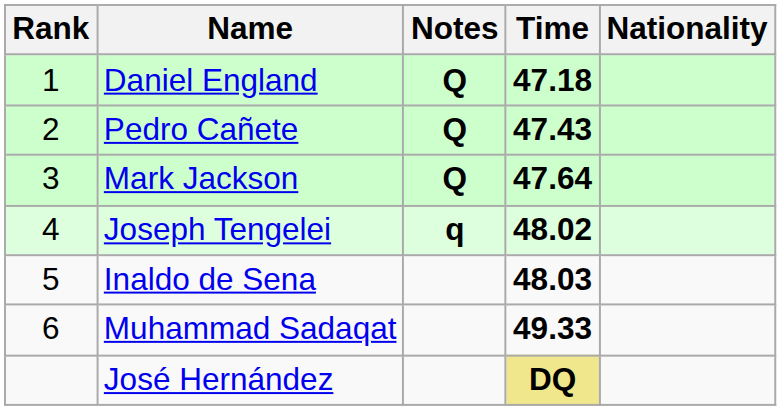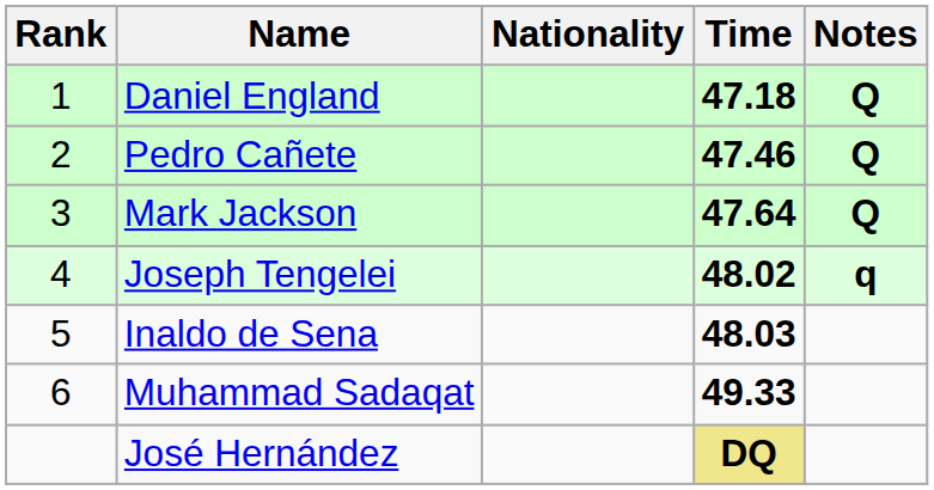 <table class="wikitable sortable" style="text-align:center">
 <tr>
 <th>Rank</th>
 <th>Name</th>
+<th>Nationality</th>
+<th>Time</th>
 <th>Notes</th>
-<th>Time</th>
-<th>Nationality</th>
 </tr>
 <tr bgcolor=ccffcc>
 <td>1</td>
 <td align=left><a href='#'>Daniel England</a></td>
+<td align=left></td>
+<td><strong>47.18</strong></td>
 <td><strong>Q</strong></td>
-<td><strong>47.18</strong></td>
-<td align=left></td>
 </tr>
 <tr bgcolor=ccffcc>
 <td>2</td>
 <td align=left><a href='#'>Pedro Cañete</a></td>
+<td align=left></td>
+<td><strong>47.46</strong></td>
 <td><strong>Q</strong></td>
-<td><strong>47.43</strong></td>
-<td align=left></td>
 </tr>
 <tr bgcolor=ccffcc>
 <td>3</td>
 <td align=left><a href='#'>Mark Jackson</a></td>
+<td align=left></td>
+<td><strong>47.64</strong></td>
 <td><strong>Q</strong></td>
-<td><strong>47.64</strong></td>
-<td align=left></td>
 </tr>
 <tr bgcolor=ddffdd>
 <td>4</td>
 <td align=left><a href='#'>Joseph Tengelei</a></td>
+<td align=left></td>
+<td><strong>48.02</strong></td>
 <td><strong>q</strong></td>
-<td><strong>48.02</strong></td>
-<td align=left></td>
 </tr>
 <tr>
 <td>5</td>
 <td align=left><a href='#'>Inaldo de Sena</a></td>
+<td align=left></td>
+<td><strong>48.03</strong></td>
 <td></td>
-<td><strong>48.03</strong></td>
-<td align=left></td>
 </tr>
 <tr>
 <td>6</td>
 <td align=left><a href='#'>Muhammad Sadaqat</a></td>
+<td align=left></td>
+<td><strong>49.33</strong></td>
 <td></td>
-<td><strong>49.33</strong></td>
-<td align=left></td>
 </tr>
 <tr>
 <td></td>
 <td align=left><a href='#'>José Hernández</a></td>
+<td align=left></td>
+<td style="background: khaki;"><strong>DQ</strong></td>
 <td></td>
-<td style="background: khaki;"><strong>DQ</strong></td>
-<td align=left></td>
 </tr>
 </table>
